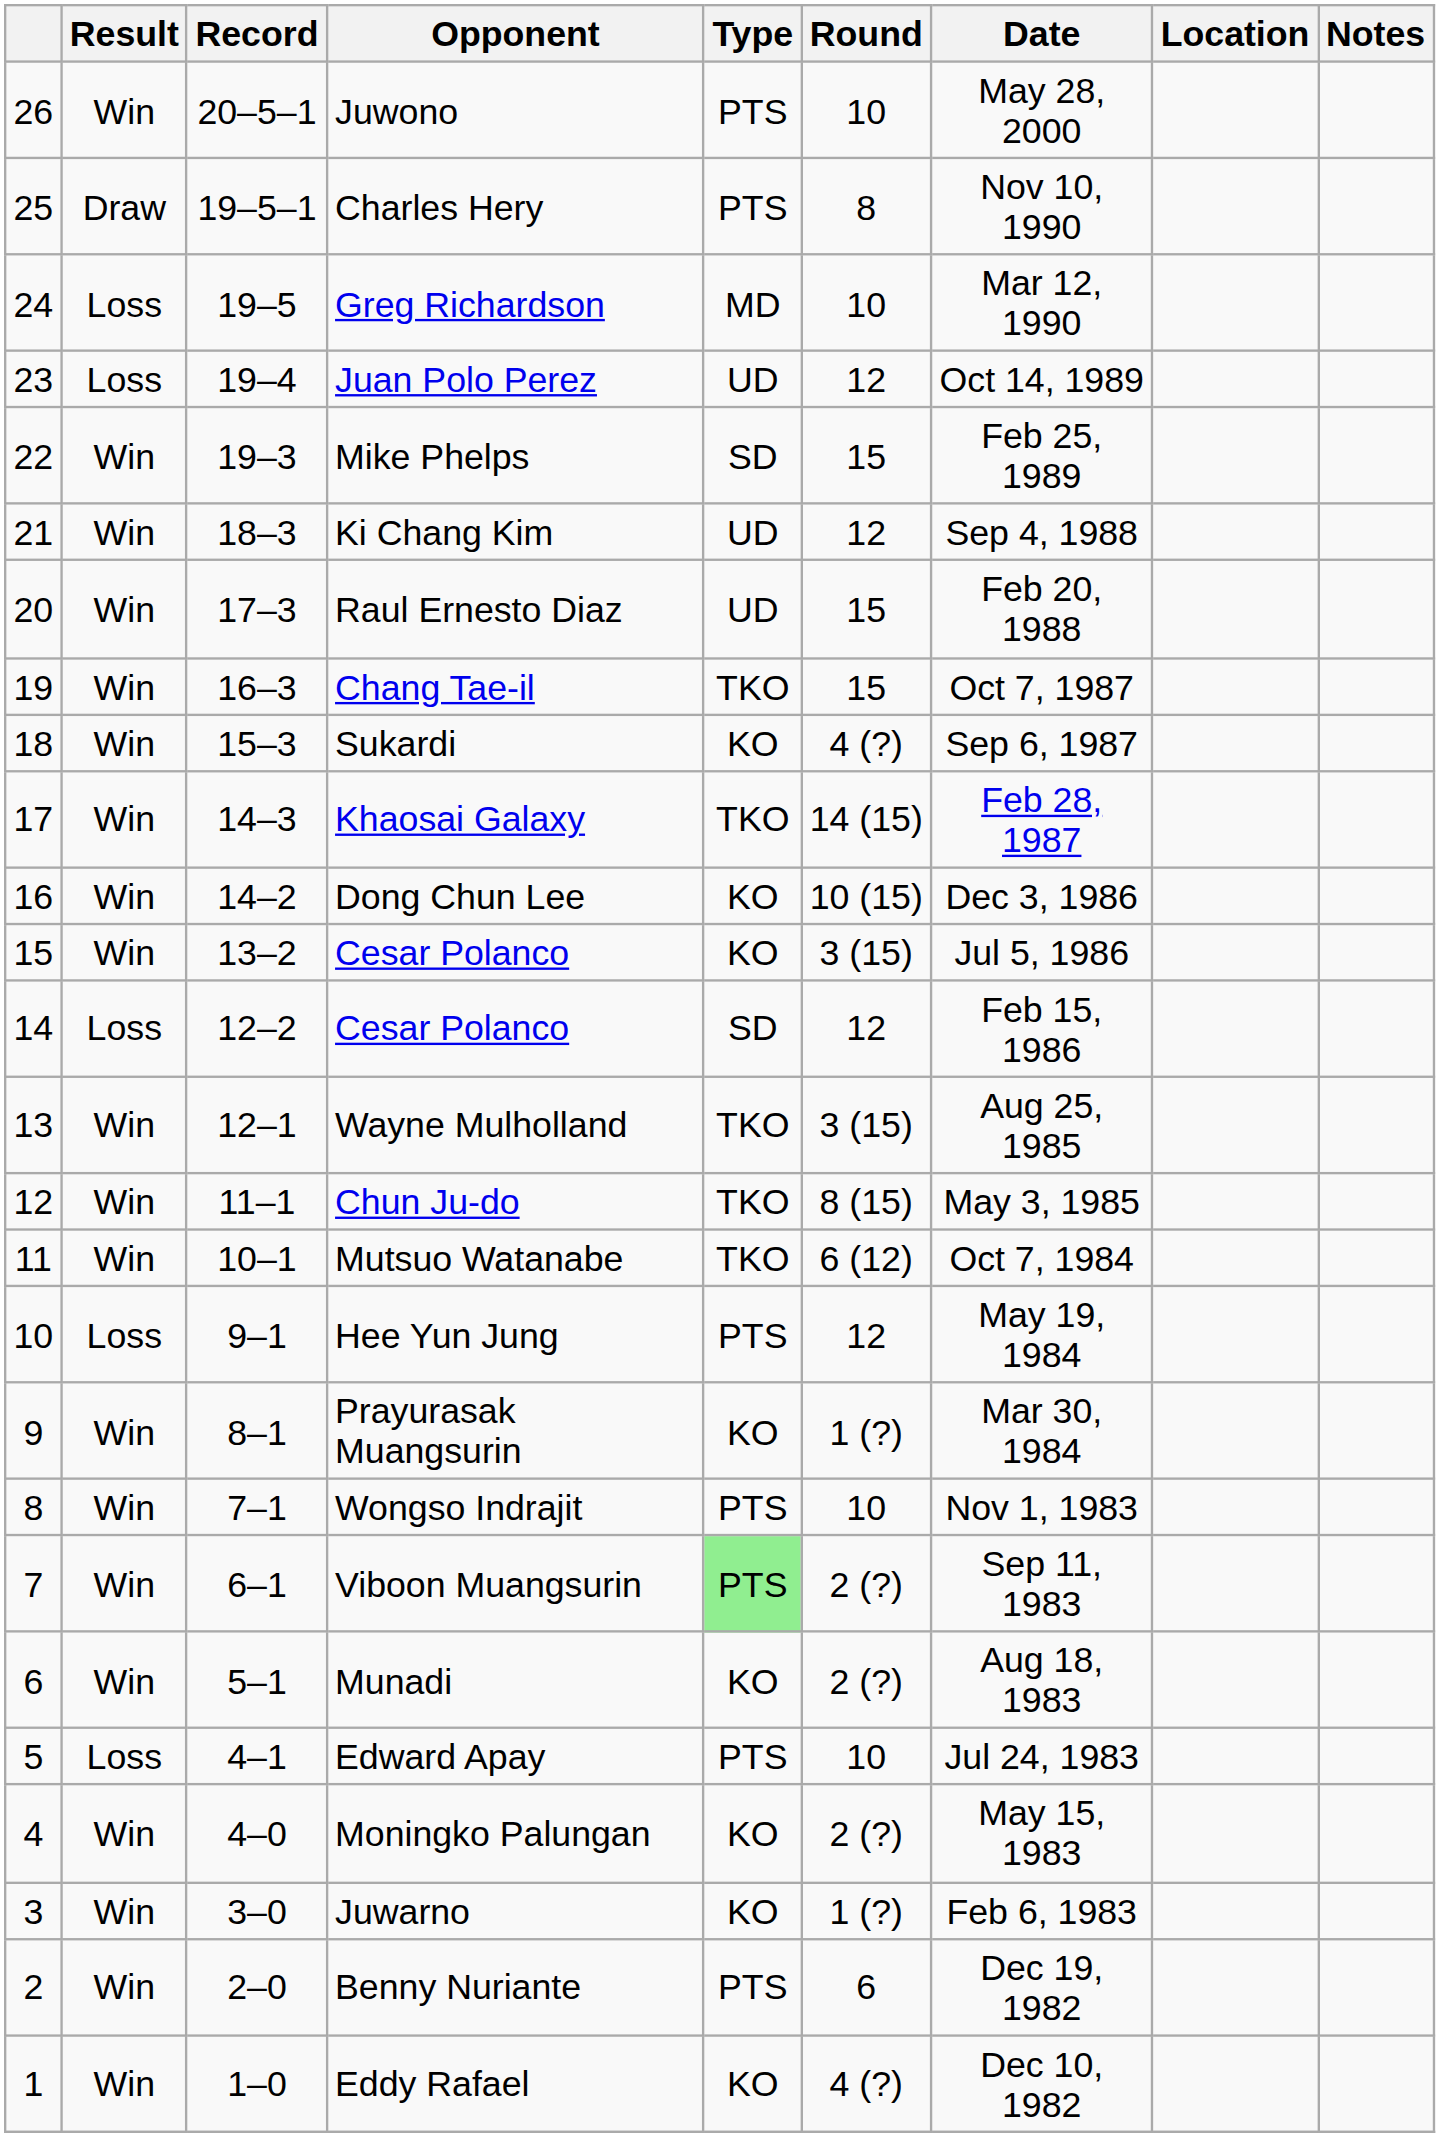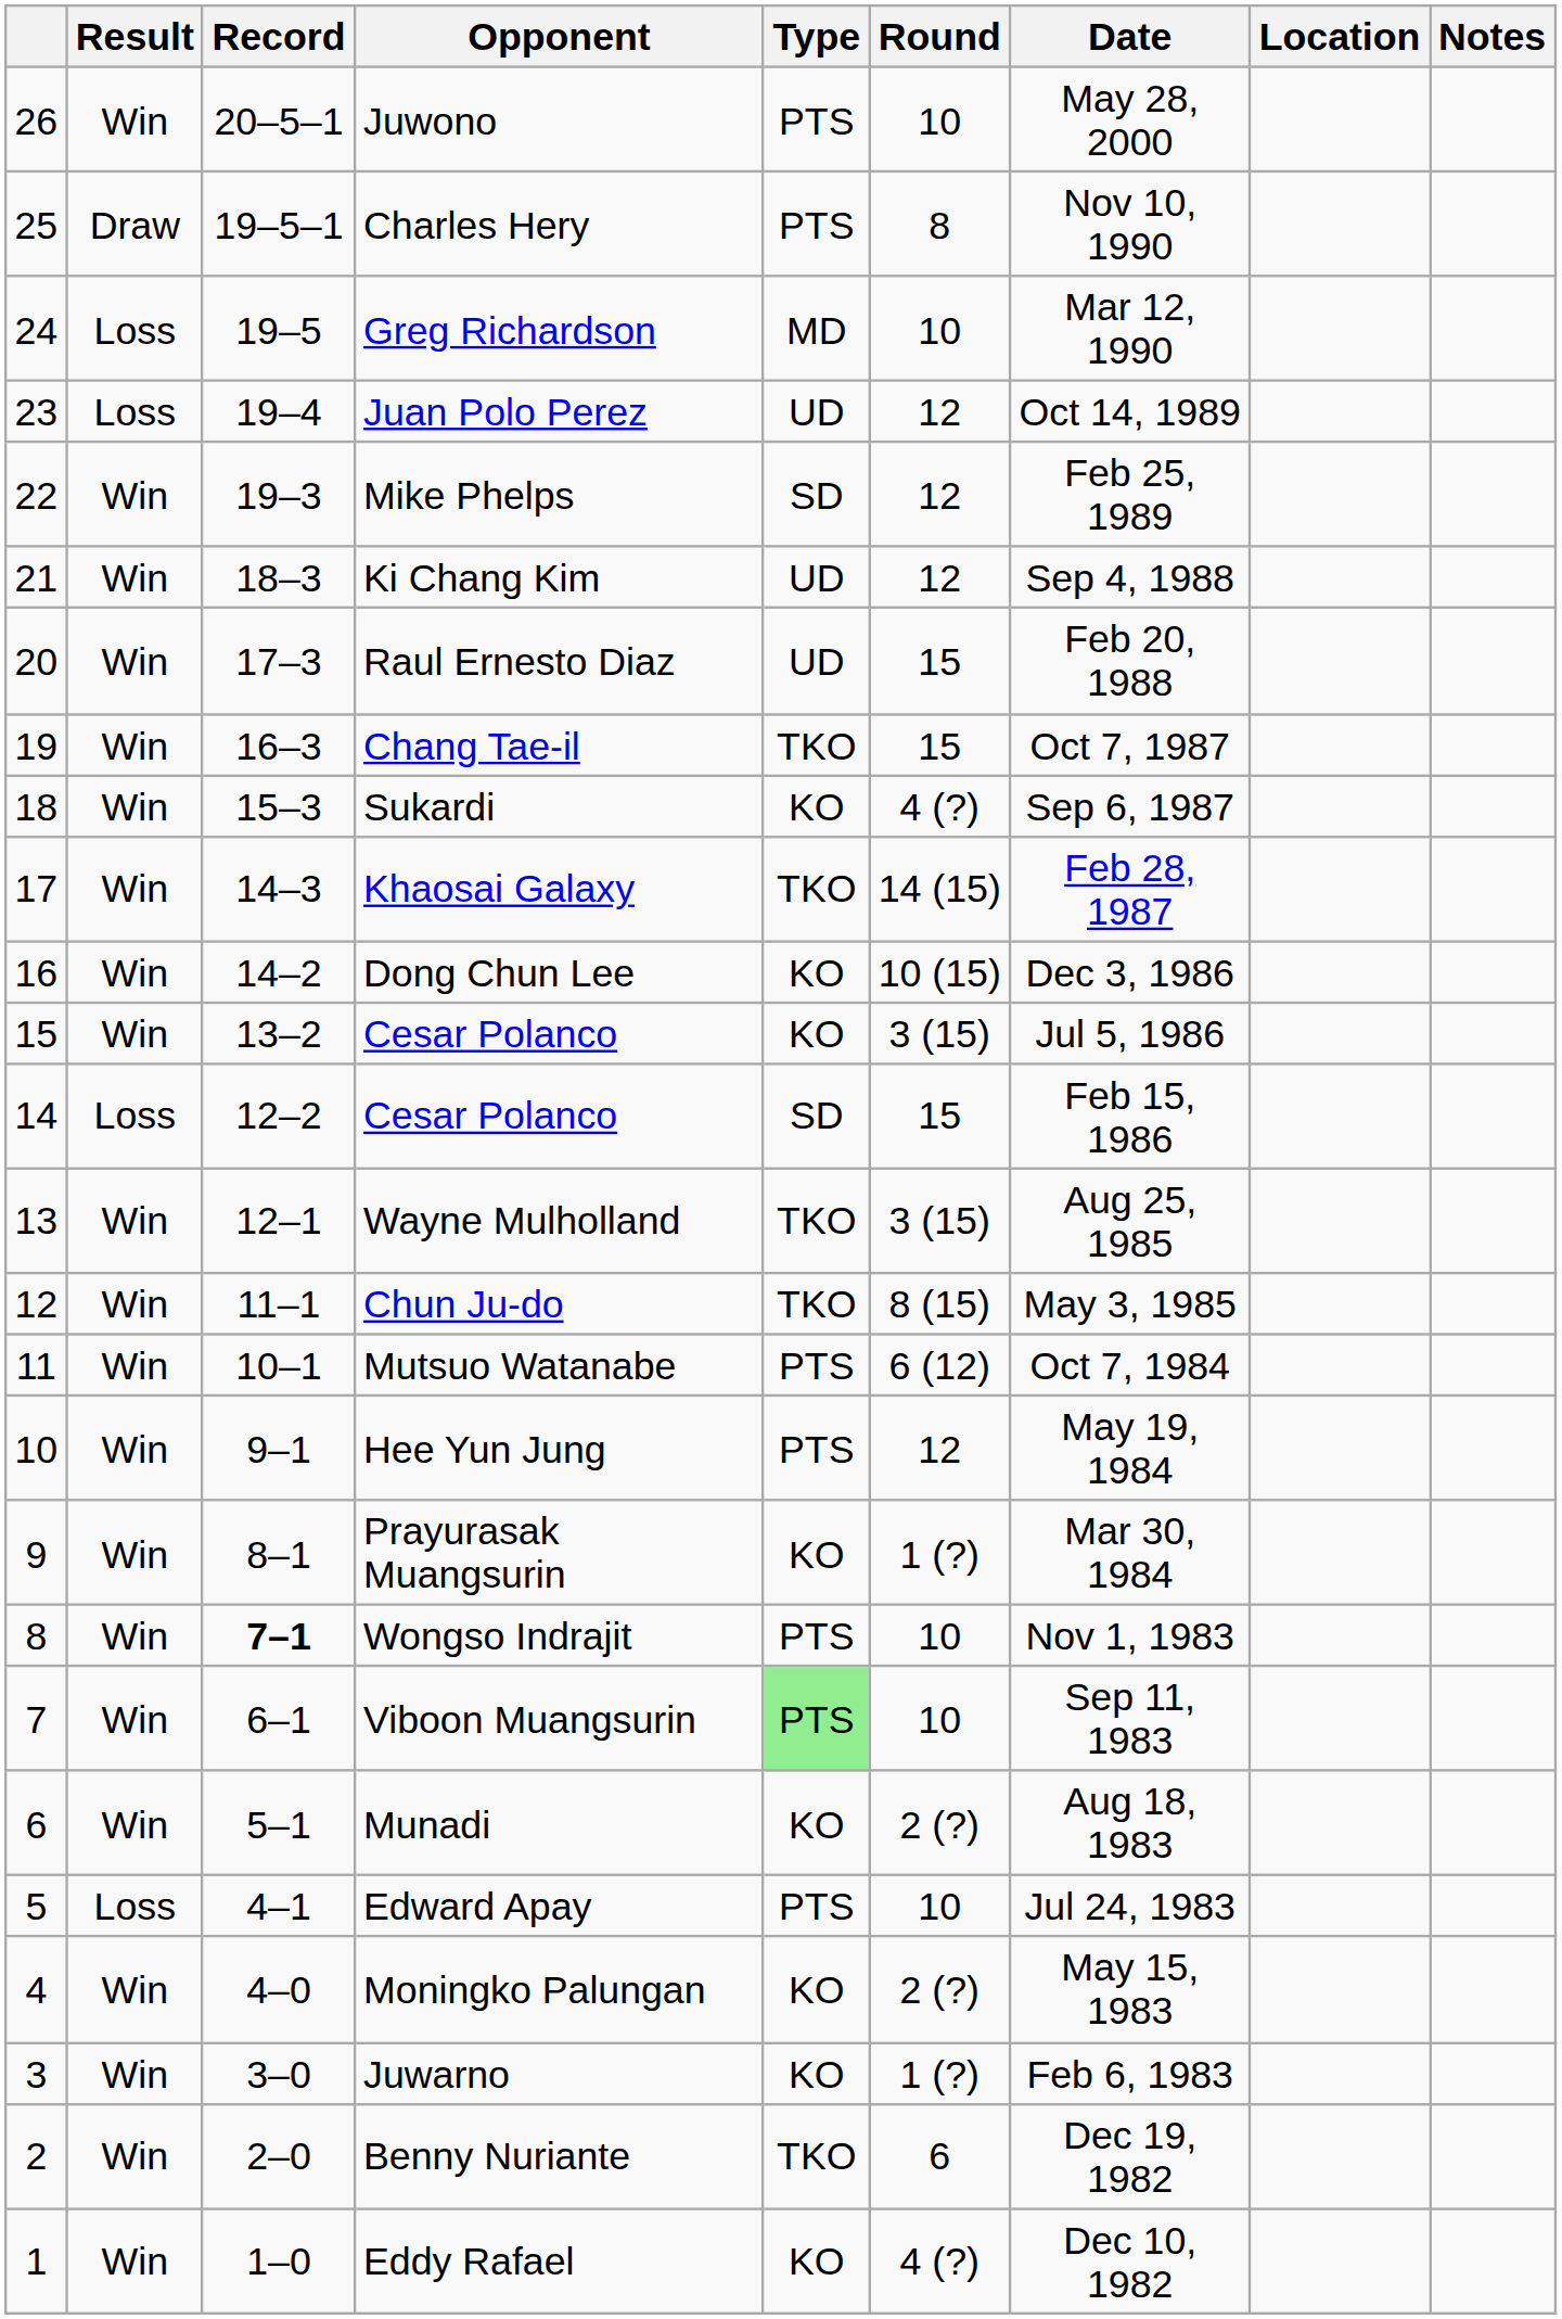 <table class="wikitable" style="text-align:center; font-size:95%">
 <tr>
 <th></th>
 <th>Result</th>
 <th>Record</th>
 <th>Opponent</th>
 <th>Type</th>
 <th>Round</th>
 <th>Date</th>
 <th>Location</th>
 <th>Notes</th>
 </tr>
 <tr>
 <td>26</td>
 <td>Win</td>
 <td>20–5–1</td>
 <td align=left> Juwono</td>
 <td>PTS</td>
 <td>10</td>
 <td>May 28, 2000</td>
 <td style="text-align:left;"> </td>
 <td></td>
 </tr>
 <tr>
 <td>25</td>
 <td>Draw</td>
 <td>19–5–1</td>
 <td align=left> Charles Hery</td>
 <td>PTS</td>
 <td>8</td>
 <td>Nov 10, 1990</td>
 <td style="text-align:left;"> </td>
 <td></td>
 </tr>
 <tr>
 <td>24</td>
 <td>Loss</td>
 <td>19–5</td>
 <td align=left> <a href='#'>Greg Richardson</a></td>
 <td>MD</td>
 <td>10</td>
 <td>Mar 12, 1990</td>
 <td style="text-align:left;"> </td>
 <td></td>
 </tr>
 <tr>
 <td>23</td>
 <td>Loss</td>
 <td>19–4</td>
 <td align=left> <a href='#'>Juan Polo Perez</a></td>
 <td>UD</td>
 <td>12</td>
 <td>Oct 14, 1989</td>
 <td style="text-align:left;"> </td>
 <td style="text-align:left;"></td>
 </tr>
 <tr>
 <td>22</td>
 <td>Win</td>
 <td>19–3</td>
 <td align=left> Mike Phelps</td>
 <td>SD</td>
-<td>15</td>
+<td>12</td>
 <td>Feb 25, 1989</td>
 <td style="text-align:left;"> </td>
 <td style="text-align:left;"></td>
 </tr>
 <tr>
 <td>21</td>
 <td>Win</td>
 <td>18–3</td>
 <td align=left> Ki Chang Kim</td>
 <td>UD</td>
 <td>12</td>
 <td>Sep 4, 1988</td>
 <td style="text-align:left;"> </td>
 <td style="text-align:left;"></td>
 </tr>
 <tr>
 <td>20</td>
 <td>Win</td>
 <td>17–3</td>
 <td align=left> Raul Ernesto Diaz</td>
 <td>UD</td>
 <td>15</td>
 <td>Feb 20, 1988</td>
 <td style="text-align:left;"> </td>
 <td style="text-align:left;"></td>
 </tr>
 <tr>
 <td>19</td>
 <td>Win</td>
 <td>16–3</td>
 <td align=left> <a href='#'>Chang Tae-il</a></td>
 <td>TKO</td>
 <td>15</td>
 <td>Oct 7, 1987</td>
 <td style="text-align:left;"> </td>
 <td style="text-align:left;"></td>
 </tr>
 <tr>
 <td>18</td>
 <td>Win</td>
 <td>15–3</td>
 <td align=left> Sukardi</td>
 <td>KO</td>
 <td>4 (?)</td>
 <td>Sep 6, 1987</td>
 <td style="text-align:left;"> </td>
 <td></td>
 </tr>
 <tr>
 <td>17</td>
 <td>Win</td>
 <td>14–3</td>
 <td align=left> <a href='#'>Khaosai Galaxy</a></td>
 <td>TKO</td>
 <td>14 (15)</td>
 <td><a href='#'>Feb 28, 1987</a></td>
 <td style="text-align:left;"> </td>
 <td style="text-align:left;"></td>
 </tr>
 <tr>
 <td>16</td>
 <td>Win</td>
 <td>14–2</td>
 <td align=left> Dong Chun Lee</td>
 <td>KO</td>
 <td>10 (15)</td>
 <td>Dec 3, 1986</td>
 <td style="text-align:left;"> </td>
 <td style="text-align:left;"></td>
 </tr>
 <tr>
 <td>15</td>
 <td>Win</td>
 <td>13–2</td>
 <td align=left> <a href='#'>Cesar Polanco</a></td>
 <td>KO</td>
 <td>3 (15)</td>
 <td>Jul 5, 1986</td>
 <td style="text-align:left;"> </td>
 <td style="text-align:left;"></td>
 </tr>
 <tr>
 <td>14</td>
 <td>Loss</td>
 <td>12–2</td>
 <td align=left> <a href='#'>Cesar Polanco</a></td>
 <td>SD</td>
-<td>12</td>
+<td>15</td>
 <td>Feb 15, 1986</td>
 <td style="text-align:left;"> </td>
 <td style="text-align:left;"></td>
 </tr>
 <tr>
 <td>13</td>
 <td>Win</td>
 <td>12–1</td>
 <td align=left> Wayne Mulholland</td>
 <td>TKO</td>
 <td>3 (15)</td>
 <td>Aug 25, 1985</td>
 <td style="text-align:left;"> </td>
 <td style="text-align:left;"></td>
 </tr>
 <tr>
 <td>12</td>
 <td>Win</td>
 <td>11–1</td>
 <td align=left> <a href='#'>Chun Ju-do</a></td>
 <td>TKO</td>
 <td>8 (15)</td>
 <td>May 3, 1985</td>
 <td style="text-align:left;"> </td>
 <td style="text-align:left;"></td>
 </tr>
 <tr>
 <td>11</td>
 <td>Win</td>
 <td>10–1</td>
 <td align=left> Mutsuo Watanabe</td>
-<td>TKO</td>
+<td>PTS</td>
 <td>6 (12)</td>
 <td>Oct 7, 1984</td>
 <td style="text-align:left;"> </td>
 <td style="text-align:left;"></td>
 </tr>
 <tr>
 <td>10</td>
-<td>Loss</td>
+<td>Win</td>
 <td>9–1</td>
 <td align=left> Hee Yun Jung</td>
 <td>PTS</td>
 <td>12</td>
 <td>May 19, 1984</td>
 <td style="text-align:left;"> </td>
 <td style="text-align:left;"></td>
 </tr>
 <tr>
 <td>9</td>
 <td>Win</td>
 <td>8–1</td>
 <td align=left> Prayurasak Muangsurin</td>
 <td>KO</td>
 <td>1 (?)</td>
 <td>Mar 30, 1984</td>
 <td style="text-align:left;"> </td>
 <td></td>
 </tr>
 <tr>
 <td>8</td>
 <td>Win</td>
-<td>7–1</td>
+<td><strong>7–1</strong></td>
 <td align=left> Wongso Indrajit</td>
 <td>PTS</td>
 <td>10</td>
 <td>Nov 1, 1983</td>
 <td style="text-align:left;"> </td>
 <td></td>
 </tr>
 <tr>
 <td>7</td>
 <td>Win</td>
 <td>6–1</td>
 <td align=left> Viboon Muangsurin</td>
 <td style="background: lightgreen;">PTS</td>
-<td>2 (?)</td>
+<td>10</td>
 <td>Sep 11, 1983</td>
 <td style="text-align:left;"> </td>
 <td></td>
 </tr>
 <tr>
 <td>6</td>
 <td>Win</td>
 <td>5–1</td>
 <td align=left> Munadi</td>
 <td>KO</td>
 <td>2 (?)</td>
 <td>Aug 18, 1983</td>
 <td style="text-align:left;"> </td>
 <td></td>
 </tr>
 <tr>
 <td>5</td>
 <td>Loss</td>
 <td>4–1</td>
 <td align=left> Edward Apay</td>
 <td>PTS</td>
 <td>10</td>
 <td>Jul 24, 1983</td>
 <td style="text-align:left;"> </td>
 <td></td>
 </tr>
 <tr>
 <td>4</td>
 <td>Win</td>
 <td>4–0</td>
 <td align=left> Moningko Palungan</td>
 <td>KO</td>
 <td>2 (?)</td>
 <td>May 15, 1983</td>
 <td style="text-align:left;"> </td>
 <td></td>
 </tr>
 <tr>
 <td>3</td>
 <td>Win</td>
 <td>3–0</td>
 <td align=left> Juwarno</td>
 <td>KO</td>
 <td>1 (?)</td>
 <td>Feb 6, 1983</td>
 <td style="text-align:left;"> </td>
 <td></td>
 </tr>
 <tr>
 <td>2</td>
 <td>Win</td>
 <td>2–0</td>
 <td align=left> Benny Nuriante</td>
-<td>PTS</td>
+<td>TKO</td>
 <td>6</td>
 <td>Dec 19, 1982</td>
 <td style="text-align:left;"> </td>
 <td></td>
 </tr>
 <tr>
 <td>1</td>
 <td>Win</td>
 <td>1–0</td>
 <td align=left> Eddy Rafael</td>
 <td>KO</td>
 <td>4 (?)</td>
 <td>Dec 10, 1982</td>
 <td style="text-align:left;"> </td>
 <td></td>
 </tr>
 <tr>
 </tr>
 </table>
